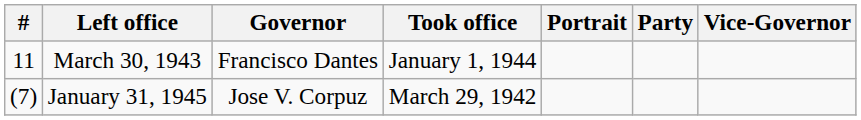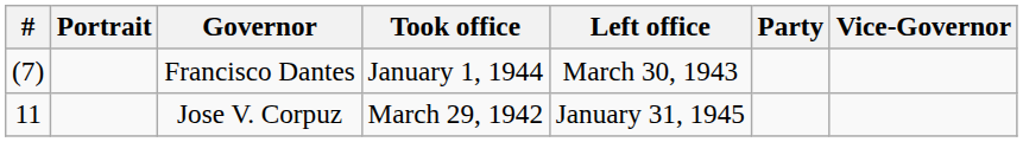 <table class="wikitable" style="text-align:center;">
 <tr>
 <th>#</th>
-<th>Left office</th>
+<th>Portrait</th>
 <th>Governor</th>
 <th>Took office</th>
-<th>Portrait</th>
+<th>Left office</th>
 <th>Party</th>
 <th>Vice-Governor</th>
 </tr>
 <tr>
-<td>11</td>
-<td>March 30, 1943</td>
+<td>(7)</td>
+<td></td>
 <td>Francisco Dantes</td>
 <td>January 1, 1944</td>
-<td></td>
+<td>March 30, 1943</td>
 <td></td>
 <td></td>
 </tr>
 <tr>
-<td>(7)</td>
-<td>January 31, 1945</td>
+<td>11</td>
+<td></td>
 <td>Jose V. Corpuz</td>
 <td>March 29, 1942</td>
-<td></td>
+<td>January 31, 1945</td>
 <td></td>
 <td></td>
 </tr>
 </table>
